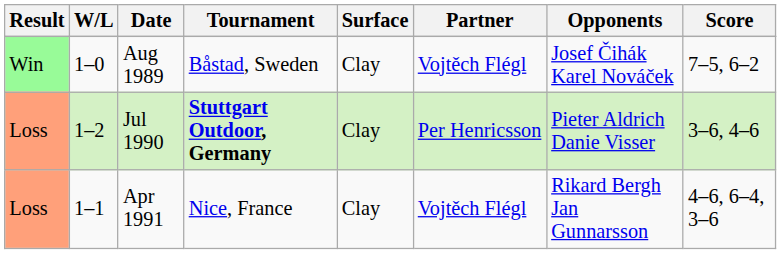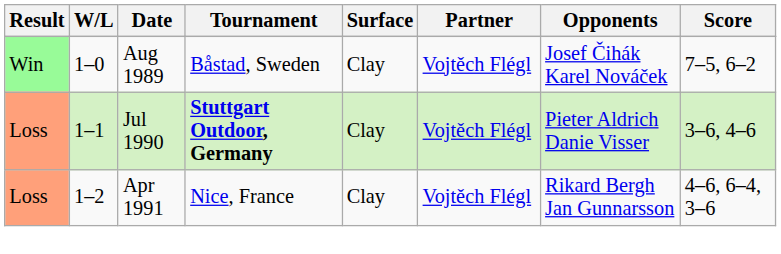 <table class="sortable wikitable">
 <tr>
 <th style="width:40px">Result</th>
 <th style="width:30px" class="unsortable">W/L</th>
 <th style="width:65px">Date</th>
 <th style="width:160px">Tournament</th>
 <th style="width:50px">Surface</th>
 <th style="width:140px">Partner</th>
 <th style="width:140px">Opponents</th>
 <th style="width:110px" class="unsortable">Score</th>
 </tr>
 <tr>
 </tr>
 <tr>
 <td style="background:#98fb98;">Win</td>
 <td>1–0</td>
 <td>Aug 1989</td>
 <td><a href='#'>Båstad</a>, Sweden</td>
 <td>Clay</td>
 <td> <a href='#'>Vojtěch Flégl</a></td>
 <td> <a href='#'>Josef Čihák</a> <br>  <a href='#'>Karel Nováček</a></td>
 <td>7–5, 6–2</td>
 </tr>
 <tr style="background:#d4f1c5;">
 <td style="background:#ffa07a;">Loss</td>
-<td>1–2</td>
+<td>1–1</td>
 <td>Jul 1990</td>
 <td><strong><a href='#'>Stuttgart Outdoor</a>, Germany</strong></td>
 <td>Clay</td>
-<td> <a href='#'>Per Henricsson</a></td>
+<td> <a href='#'>Vojtěch Flégl</a></td>
 <td> <a href='#'>Pieter Aldrich</a> <br>  <a href='#'>Danie Visser</a></td>
 <td>3–6, 4–6</td>
 </tr>
 <tr>
 <td style="background:#ffa07a;">Loss</td>
-<td>1–1</td>
+<td>1–2</td>
 <td>Apr 1991</td>
 <td><a href='#'>Nice</a>, France</td>
 <td>Clay</td>
 <td> <a href='#'>Vojtěch Flégl</a></td>
 <td> <a href='#'>Rikard Bergh</a> <br>  <a href='#'>Jan Gunnarsson</a></td>
 <td>4–6, 6–4, 3–6</td>
 </tr>
 </table>
